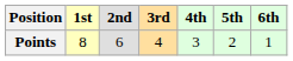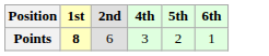 <table class="wikitable" style="font-size:80%; text-align:center">
 <tr>
 <th>Position</th>
 <td style="background:#ffffbf;"> <strong>1st</strong> </td>
 <td style="background:#dfdfdf;"> <strong>2nd</strong> </td>
-<td style="background:#ffdf9f;"> <strong>3rd</strong> </td>
 <td style="background:#dfffdf;"> <strong>4th</strong> </td>
 <td style="background:#dfffdf;"> <strong>5th</strong> </td>
 <td style="background:#dfffdf;"> <strong>6th</strong> </td>
 </tr>
 <tr>
 <th>Points</th>
-<td style="background:#ffffbf;">8</td>
+<td style="background:#ffffbf;"><strong>8</strong></td>
 <td style="background:#dfdfdf;">6</td>
-<td style="background:#ffdf9f;">4</td>
 <td style="background:#dfffdf;">3</td>
 <td style="background:#dfffdf;">2</td>
 <td style="background:#dfffdf;">1</td>
 </tr>
 </table>
